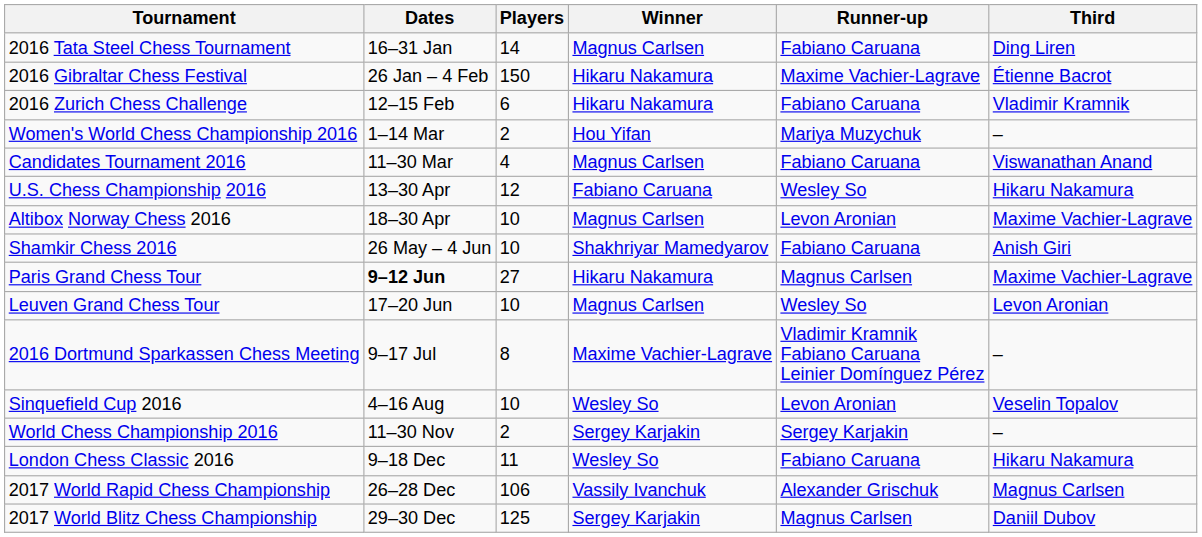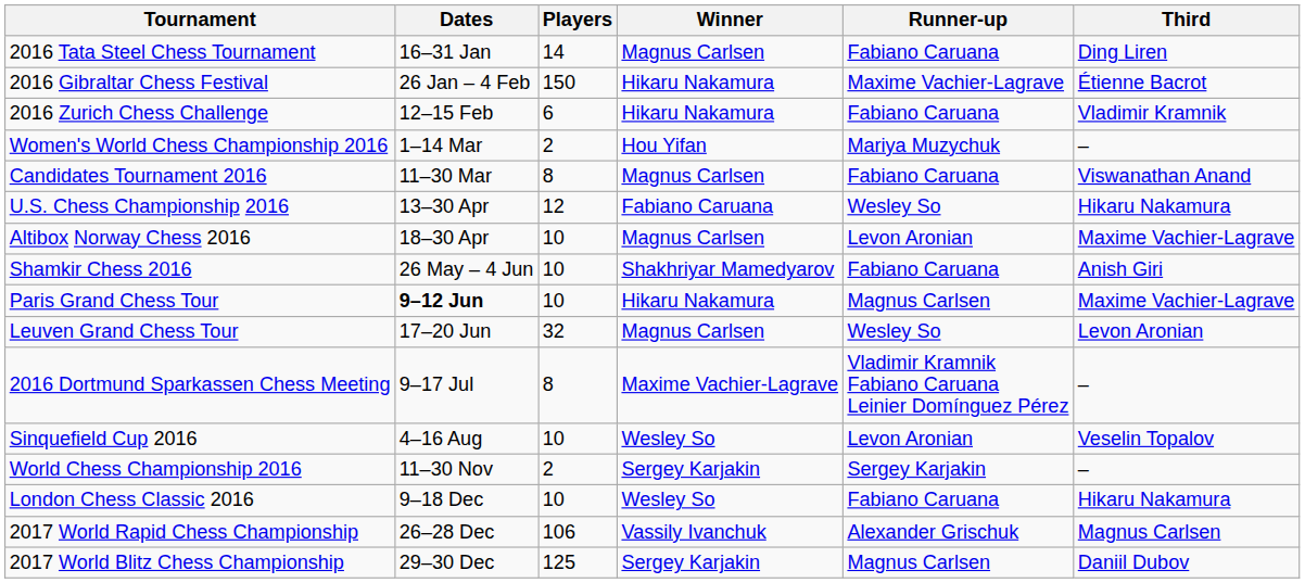 <table class="wikitable">
 <tr>
 <th>Tournament</th>
 <th>Dates</th>
 <th>Players</th>
 <th>Winner</th>
 <th>Runner-up</th>
 <th>Third</th>
 </tr>
 <tr>
 <td>2016 <a href='#'>Tata Steel Chess Tournament</a></td>
 <td>16–31 Jan</td>
 <td>14</td>
 <td> <a href='#'>Magnus Carlsen</a></td>
 <td> <a href='#'>Fabiano Caruana</a></td>
 <td> <a href='#'>Ding Liren</a></td>
 </tr>
 <tr>
 <td>2016 <a href='#'>Gibraltar Chess Festival</a></td>
 <td>26 Jan – 4 Feb</td>
 <td>150</td>
 <td> <a href='#'>Hikaru Nakamura</a></td>
 <td> <a href='#'>Maxime Vachier-Lagrave</a></td>
 <td> <a href='#'>Étienne Bacrot</a></td>
 </tr>
 <tr>
 <td>2016 <a href='#'>Zurich Chess Challenge</a></td>
 <td>12–15 Feb</td>
 <td>6</td>
 <td> <a href='#'>Hikaru Nakamura</a></td>
 <td> <a href='#'>Fabiano Caruana</a></td>
 <td> <a href='#'>Vladimir Kramnik</a></td>
 </tr>
 <tr>
 <td><a href='#'>Women's World Chess Championship 2016</a></td>
 <td>1–14 Mar</td>
 <td>2</td>
 <td> <a href='#'>Hou Yifan</a></td>
 <td> <a href='#'>Mariya Muzychuk</a></td>
 <td>–</td>
 </tr>
 <tr>
 <td><a href='#'>Candidates Tournament 2016</a></td>
 <td>11–30 Mar</td>
-<td>4</td>
+<td>8</td>
 <td> <a href='#'>Magnus Carlsen</a></td>
 <td> <a href='#'>Fabiano Caruana</a></td>
 <td> <a href='#'>Viswanathan Anand</a></td>
 </tr>
 <tr>
 <td><a href='#'>U.S. Chess Championship</a> <a href='#'>2016</a></td>
 <td>13–30 Apr</td>
 <td>12</td>
 <td> <a href='#'>Fabiano Caruana</a></td>
 <td> <a href='#'>Wesley So</a></td>
 <td> <a href='#'>Hikaru Nakamura</a></td>
 </tr>
 <tr>
 <td><a href='#'>Altibox</a> <a href='#'>Norway Chess</a> 2016</td>
 <td>18–30 Apr</td>
 <td>10</td>
 <td> <a href='#'>Magnus Carlsen</a></td>
 <td> <a href='#'>Levon Aronian</a></td>
 <td> <a href='#'>Maxime Vachier-Lagrave</a></td>
 </tr>
 <tr>
 <td><a href='#'>Shamkir Chess 2016</a></td>
 <td>26 May – 4 Jun</td>
 <td>10</td>
 <td> <a href='#'>Shakhriyar Mamedyarov</a></td>
 <td> <a href='#'>Fabiano Caruana</a></td>
 <td> <a href='#'>Anish Giri</a></td>
 </tr>
 <tr>
 <td><a href='#'>Paris Grand Chess Tour</a></td>
 <td><strong>9–12 Jun</strong></td>
-<td>27</td>
+<td>10</td>
 <td> <a href='#'>Hikaru Nakamura</a></td>
 <td> <a href='#'>Magnus Carlsen</a></td>
 <td> <a href='#'>Maxime Vachier-Lagrave</a></td>
 </tr>
 <tr>
 <td><a href='#'>Leuven Grand Chess Tour</a></td>
 <td>17–20 Jun</td>
-<td>10</td>
+<td>32</td>
 <td> <a href='#'>Magnus Carlsen</a></td>
 <td> <a href='#'>Wesley So</a></td>
 <td> <a href='#'>Levon Aronian</a></td>
 </tr>
 <tr>
 <td><a href='#'>2016 Dortmund Sparkassen Chess Meeting</a></td>
 <td>9–17 Jul</td>
 <td>8</td>
 <td> <a href='#'>Maxime Vachier-Lagrave</a></td>
 <td> <a href='#'>Vladimir Kramnik</a> <br>  <a href='#'>Fabiano Caruana</a> <br>  <a href='#'>Leinier Domínguez Pérez</a></td>
 <td>–</td>
 </tr>
 <tr>
 <td><a href='#'>Sinquefield Cup</a> 2016</td>
 <td>4–16 Aug</td>
 <td>10</td>
 <td> <a href='#'>Wesley So</a></td>
 <td> <a href='#'>Levon Aronian</a></td>
 <td> <a href='#'>Veselin Topalov</a></td>
 </tr>
 <tr>
 <td><a href='#'>World Chess Championship 2016</a></td>
 <td>11–30 Nov</td>
 <td>2</td>
 <td> <a href='#'>Sergey Karjakin</a></td>
 <td> <a href='#'>Sergey Karjakin</a></td>
 <td>–</td>
 </tr>
 <tr>
 <td><a href='#'>London Chess Classic</a> 2016</td>
 <td>9–18 Dec</td>
-<td>11</td>
+<td>10</td>
 <td> <a href='#'>Wesley So</a></td>
 <td> <a href='#'>Fabiano Caruana</a></td>
 <td> <a href='#'>Hikaru Nakamura</a></td>
 </tr>
 <tr>
 <td>2017 <a href='#'>World Rapid Chess Championship</a></td>
 <td>26–28 Dec</td>
 <td>106</td>
 <td> <a href='#'>Vassily Ivanchuk</a></td>
 <td> <a href='#'>Alexander Grischuk</a></td>
 <td> <a href='#'>Magnus Carlsen</a></td>
 </tr>
 <tr>
 <td>2017 <a href='#'>World Blitz Chess Championship</a></td>
 <td>29–30 Dec</td>
 <td>125</td>
 <td> <a href='#'>Sergey Karjakin</a></td>
 <td> <a href='#'>Magnus Carlsen</a></td>
 <td> <a href='#'>Daniil Dubov</a></td>
 </tr>
 </table>
